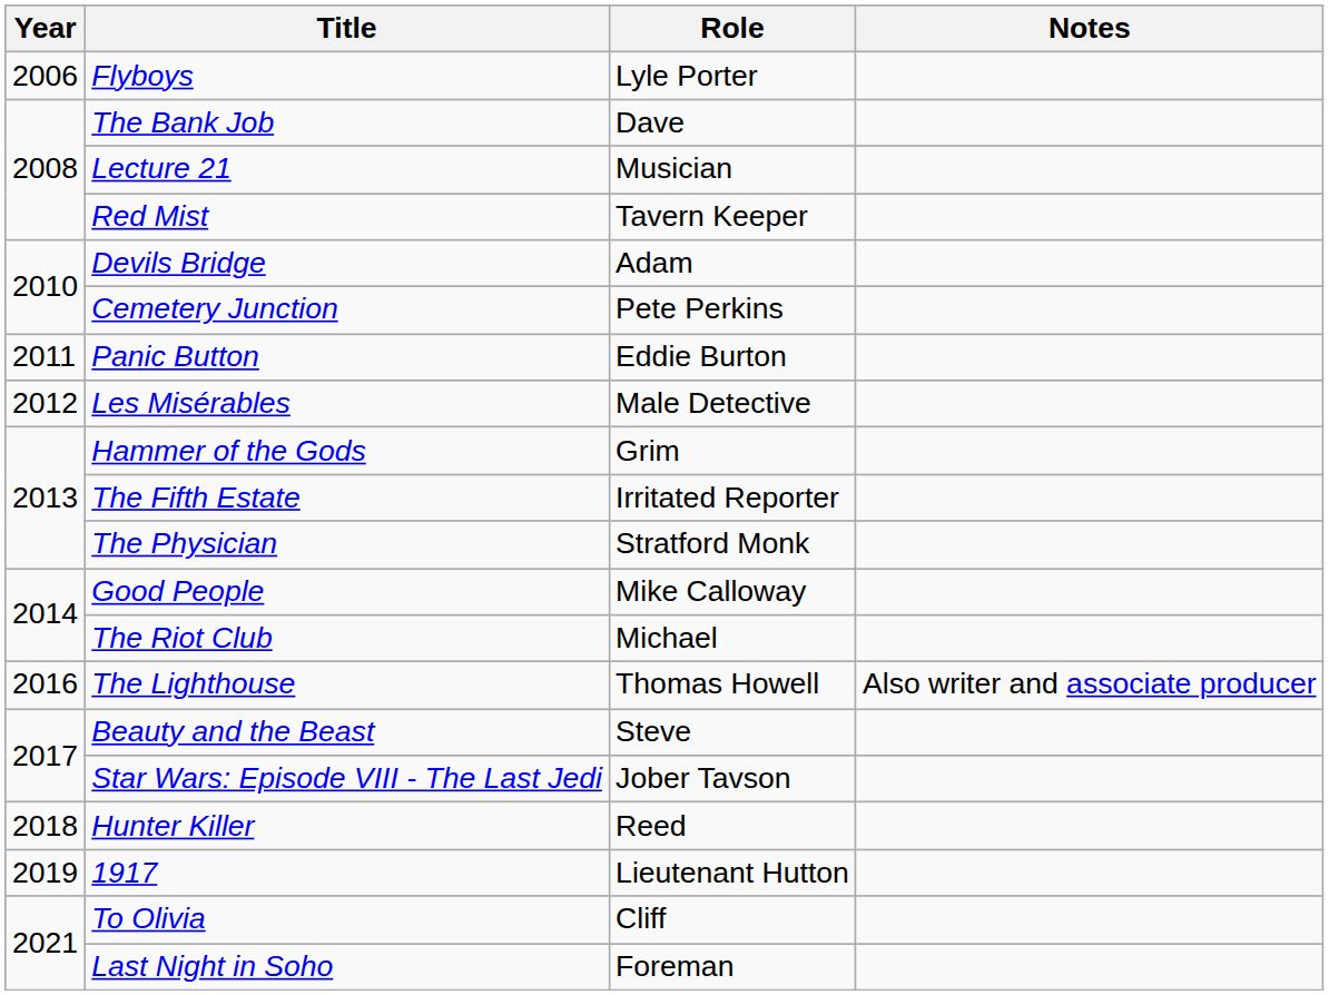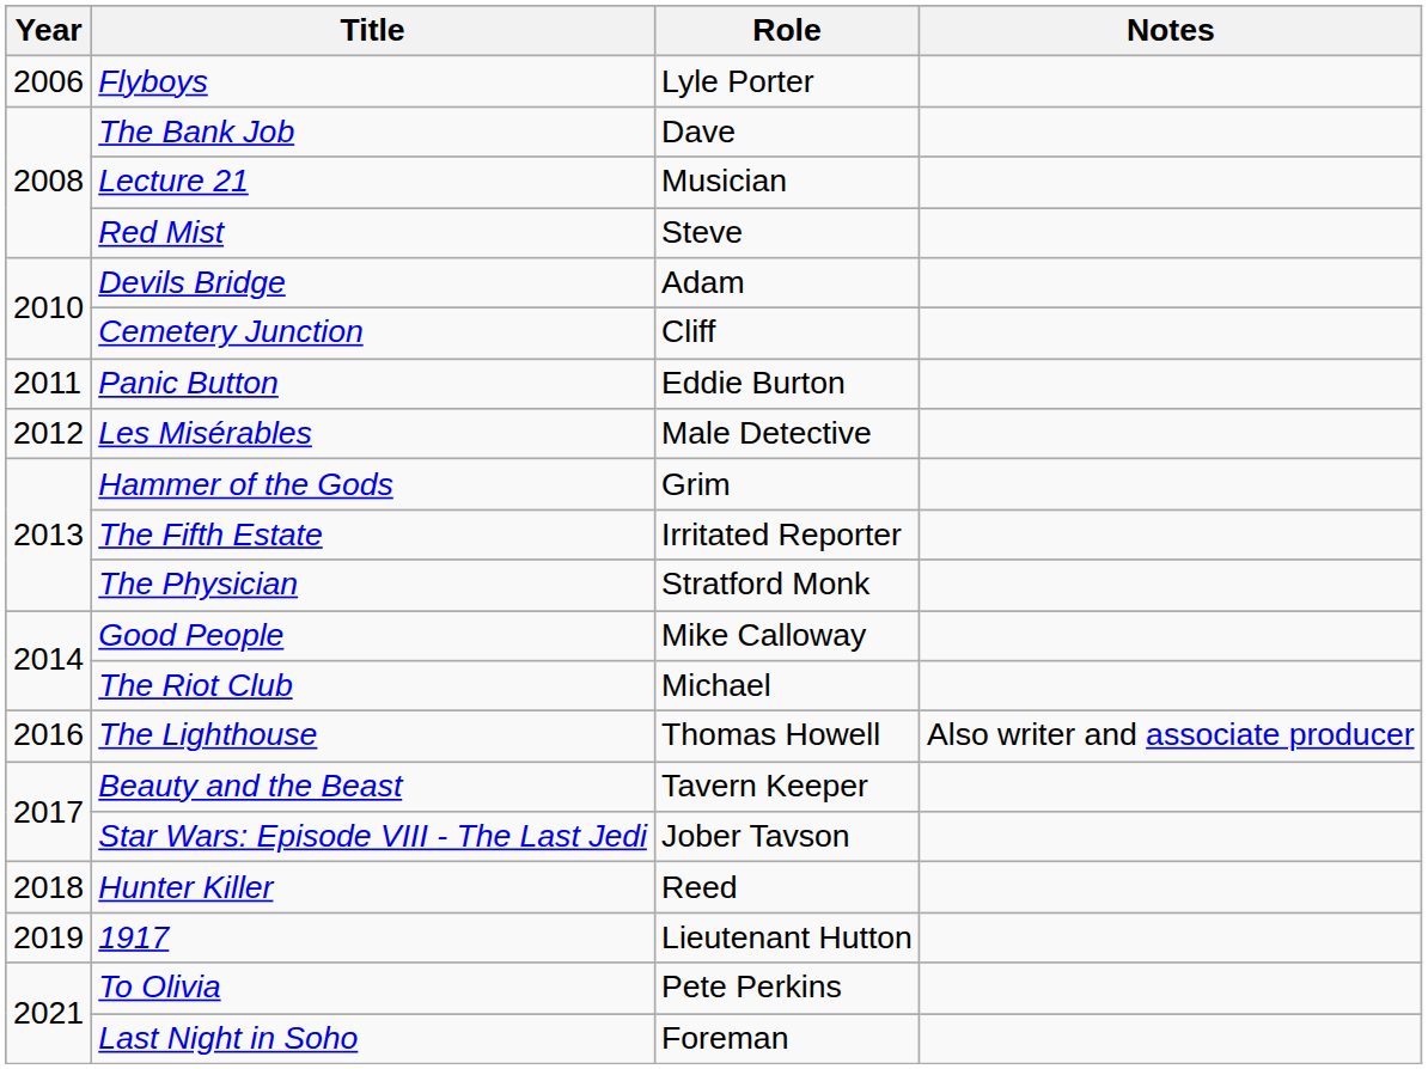 <table class="wikitable">
 <tr>
 <th>Year</th>
 <th>Title</th>
 <th>Role</th>
 <th>Notes</th>
 </tr>
 <tr>
 <td>2006</td>
 <td><em><a href='#'>Flyboys</a></em></td>
 <td>Lyle Porter</td>
 <td></td>
 </tr>
 <tr>
 <td rowspan="3">2008</td>
 <td><em><a href='#'>The Bank Job</a></em></td>
 <td>Dave</td>
 <td></td>
 </tr>
 <tr>
 <td><em><a href='#'>Lecture 21</a></em></td>
 <td>Musician</td>
 <td></td>
 </tr>
 <tr>
 <td><em><a href='#'>Red Mist</a></em></td>
-<td>Tavern Keeper</td>
+<td>Steve</td>
 <td></td>
 </tr>
 <tr>
 <td rowspan="2">2010</td>
 <td><em><a href='#'>Devils Bridge</a></em></td>
 <td>Adam</td>
 <td></td>
 </tr>
 <tr>
 <td><em><a href='#'>Cemetery Junction</a></em></td>
-<td>Pete Perkins</td>
+<td>Cliff</td>
 <td></td>
 </tr>
 <tr>
 <td>2011</td>
 <td><em><a href='#'>Panic Button</a></em></td>
 <td>Eddie Burton</td>
 <td></td>
 </tr>
 <tr>
 <td>2012</td>
 <td><em><a href='#'>Les Misérables</a></em></td>
 <td>Male Detective</td>
 <td></td>
 </tr>
 <tr>
 <td rowspan="3">2013</td>
 <td><em><a href='#'>Hammer of the Gods</a></em></td>
 <td>Grim</td>
 <td></td>
 </tr>
 <tr>
 <td><em><a href='#'>The Fifth Estate</a></em></td>
 <td>Irritated Reporter</td>
 <td></td>
 </tr>
 <tr>
 <td><em><a href='#'>The Physician</a></em></td>
 <td>Stratford Monk</td>
 <td></td>
 </tr>
 <tr>
 <td rowspan="2">2014</td>
 <td><em><a href='#'>Good People</a></em></td>
 <td>Mike Calloway</td>
 <td></td>
 </tr>
 <tr>
 <td><em><a href='#'>The Riot Club</a></em></td>
 <td>Michael</td>
 <td></td>
 </tr>
 <tr>
 <td>2016</td>
 <td><em><a href='#'>The Lighthouse</a></em></td>
 <td>Thomas Howell</td>
 <td>Also writer and <a href='#'>associate producer</a></td>
 </tr>
 <tr>
 <td rowspan="2">2017</td>
 <td><em><a href='#'>Beauty and the Beast</a></em></td>
-<td>Steve</td>
+<td>Tavern Keeper</td>
 <td></td>
 </tr>
 <tr>
 <td><em><a href='#'>Star Wars: Episode VIII - The Last Jedi</a></em></td>
 <td>Jober Tavson</td>
 <td></td>
 </tr>
 <tr>
 <td>2018</td>
 <td><em><a href='#'>Hunter Killer</a></em></td>
 <td>Reed</td>
 <td></td>
 </tr>
 <tr>
 <td>2019</td>
 <td><em><a href='#'>1917</a></em></td>
 <td>Lieutenant Hutton</td>
 <td></td>
 </tr>
 <tr>
 <td rowspan="2">2021</td>
 <td><em><a href='#'>To Olivia</a></em></td>
-<td>Cliff</td>
+<td>Pete Perkins</td>
 <td></td>
 </tr>
 <tr>
 <td><em><a href='#'>Last Night in Soho</a></em></td>
 <td>Foreman</td>
 <td></td>
 </tr>
 </table>
